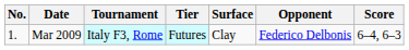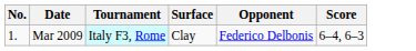 <table class="sortable wikitable">
 <tr>
 <th class="unsortable">No.</th>
 <th>Date</th>
 <th>Tournament</th>
-<th>Tier</th>
 <th>Surface</th>
 <th>Opponent</th>
 <th class="unsortable">Score</th>
 </tr>
 <tr>
 <td>1.</td>
 <td>Mar 2009</td>
 <td style="background:#cffcff;">Italy F3, <a href='#'>Rome</a></td>
-<td style="background:#cffcff;">Futures</td>
 <td>Clay</td>
 <td> <a href='#'>Federico Delbonis</a></td>
 <td>6–4, 6–3</td>
 </tr>
 </table>
